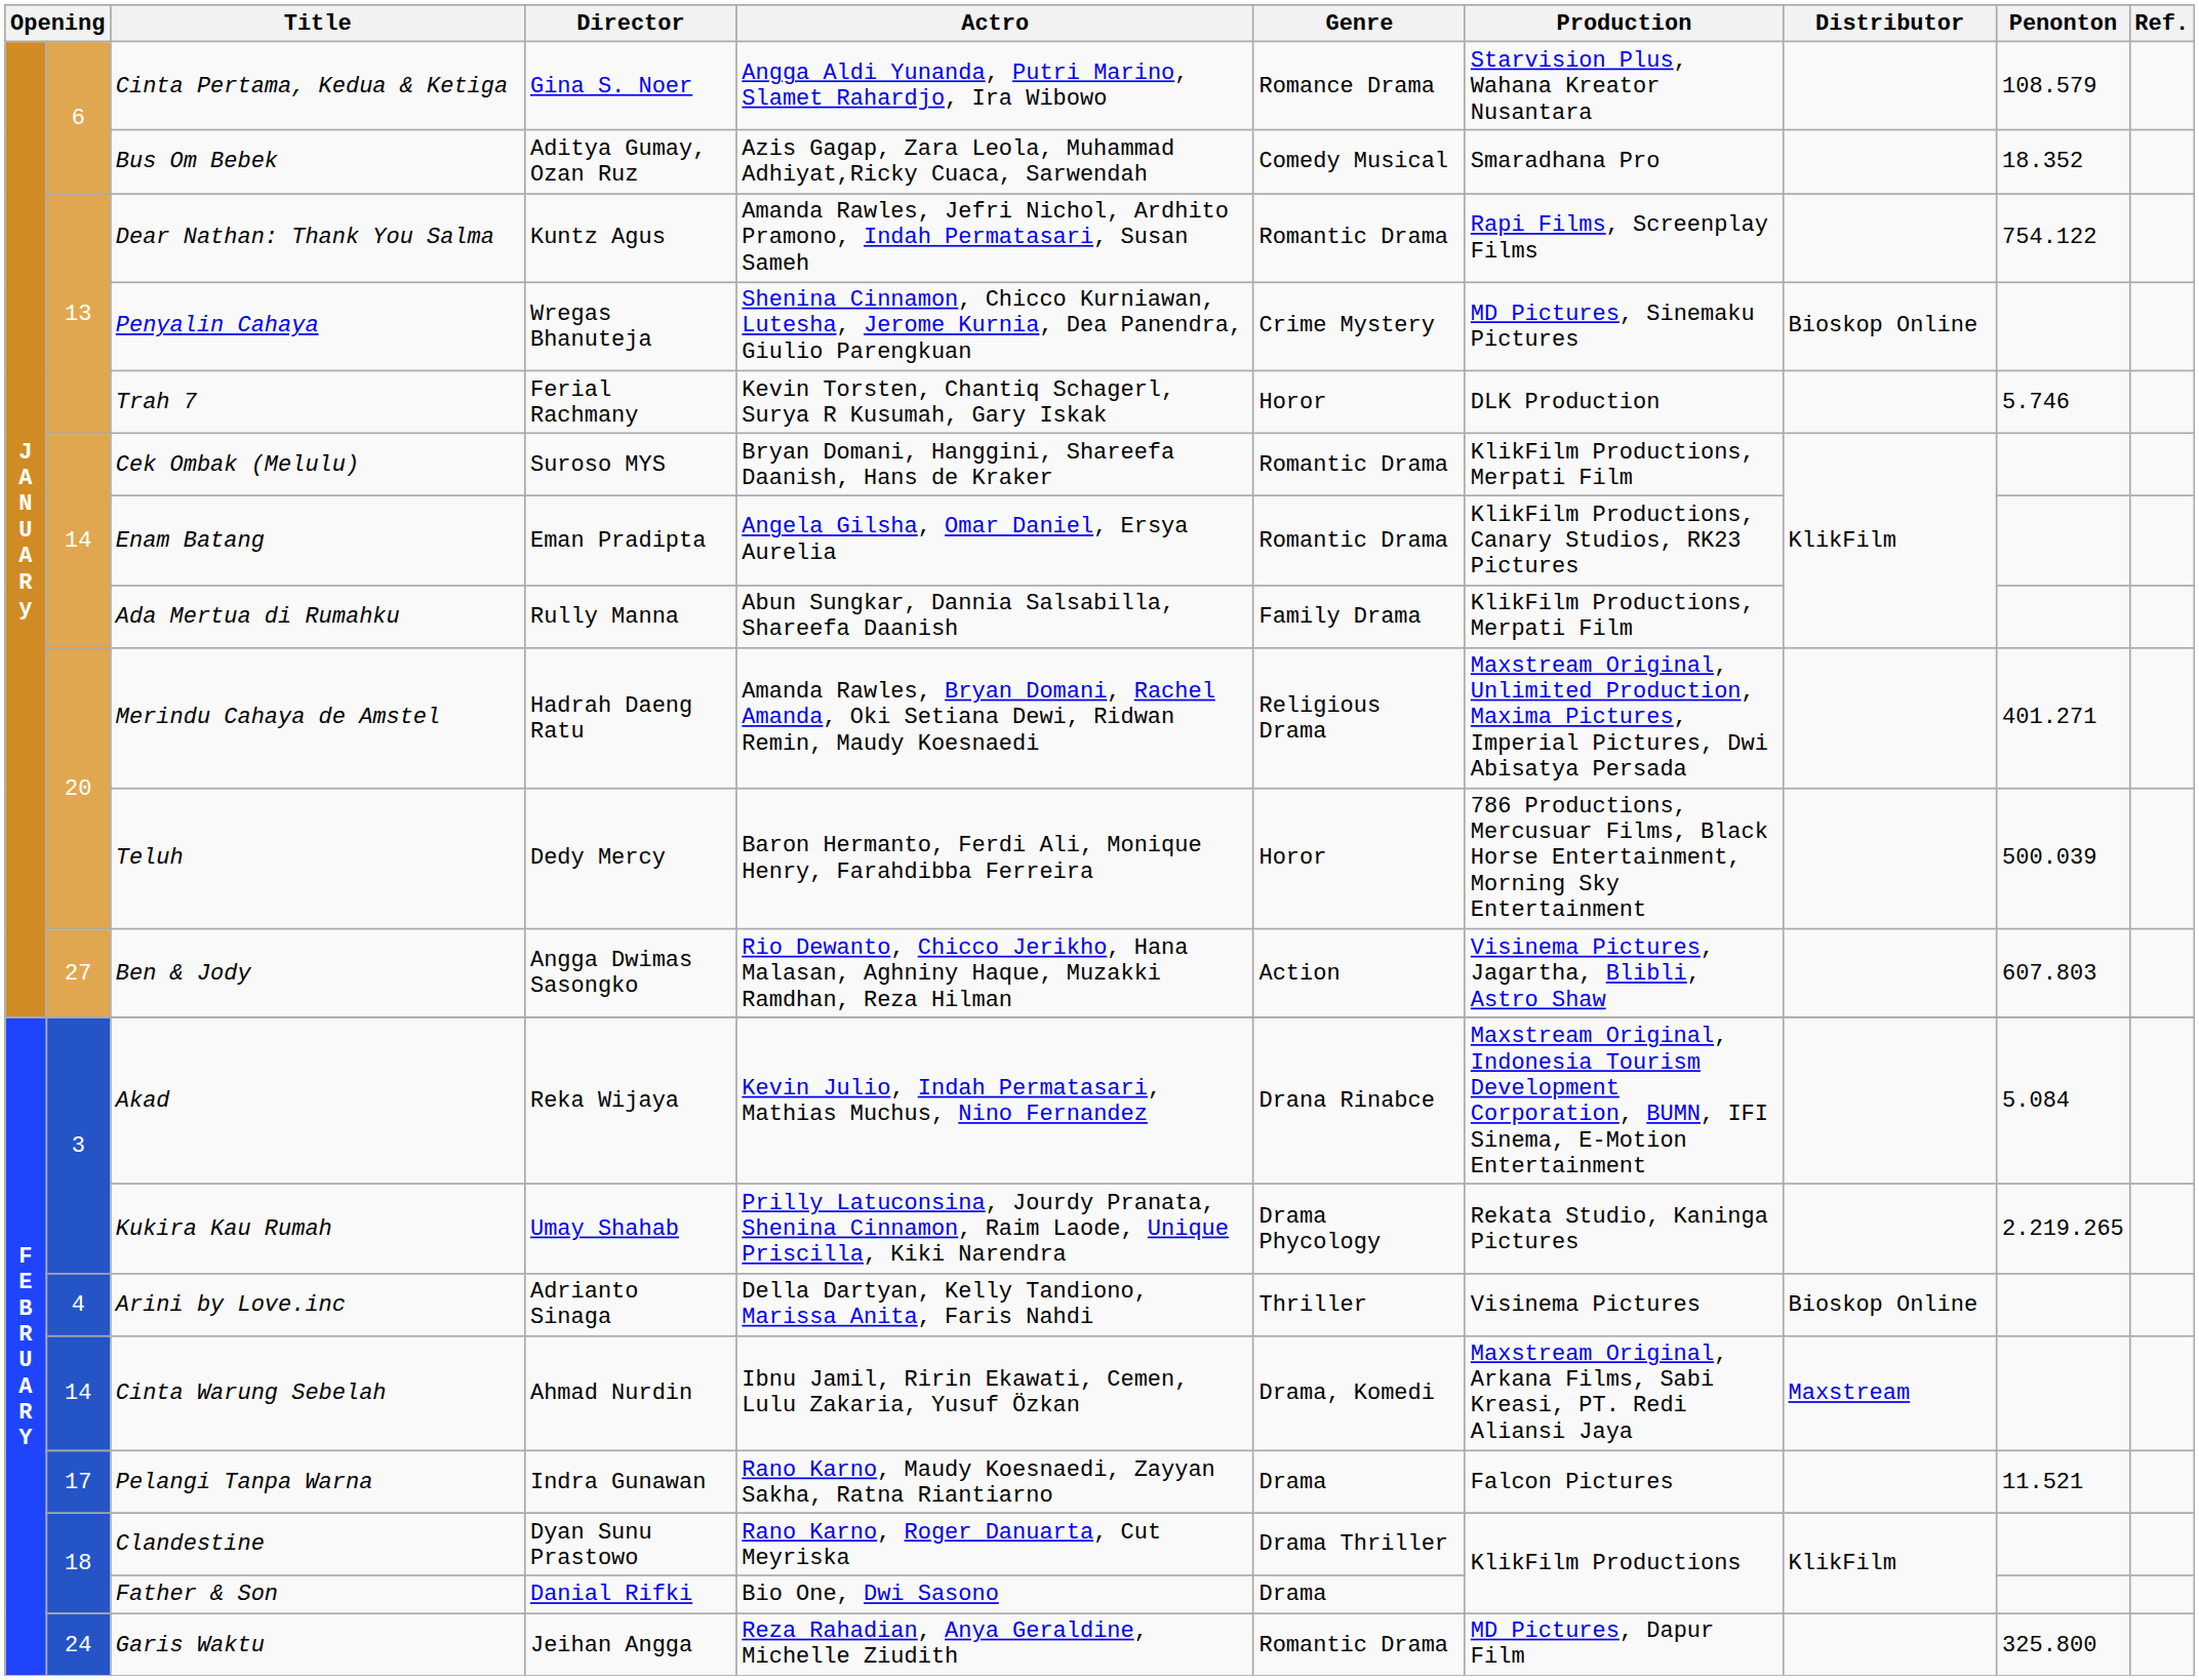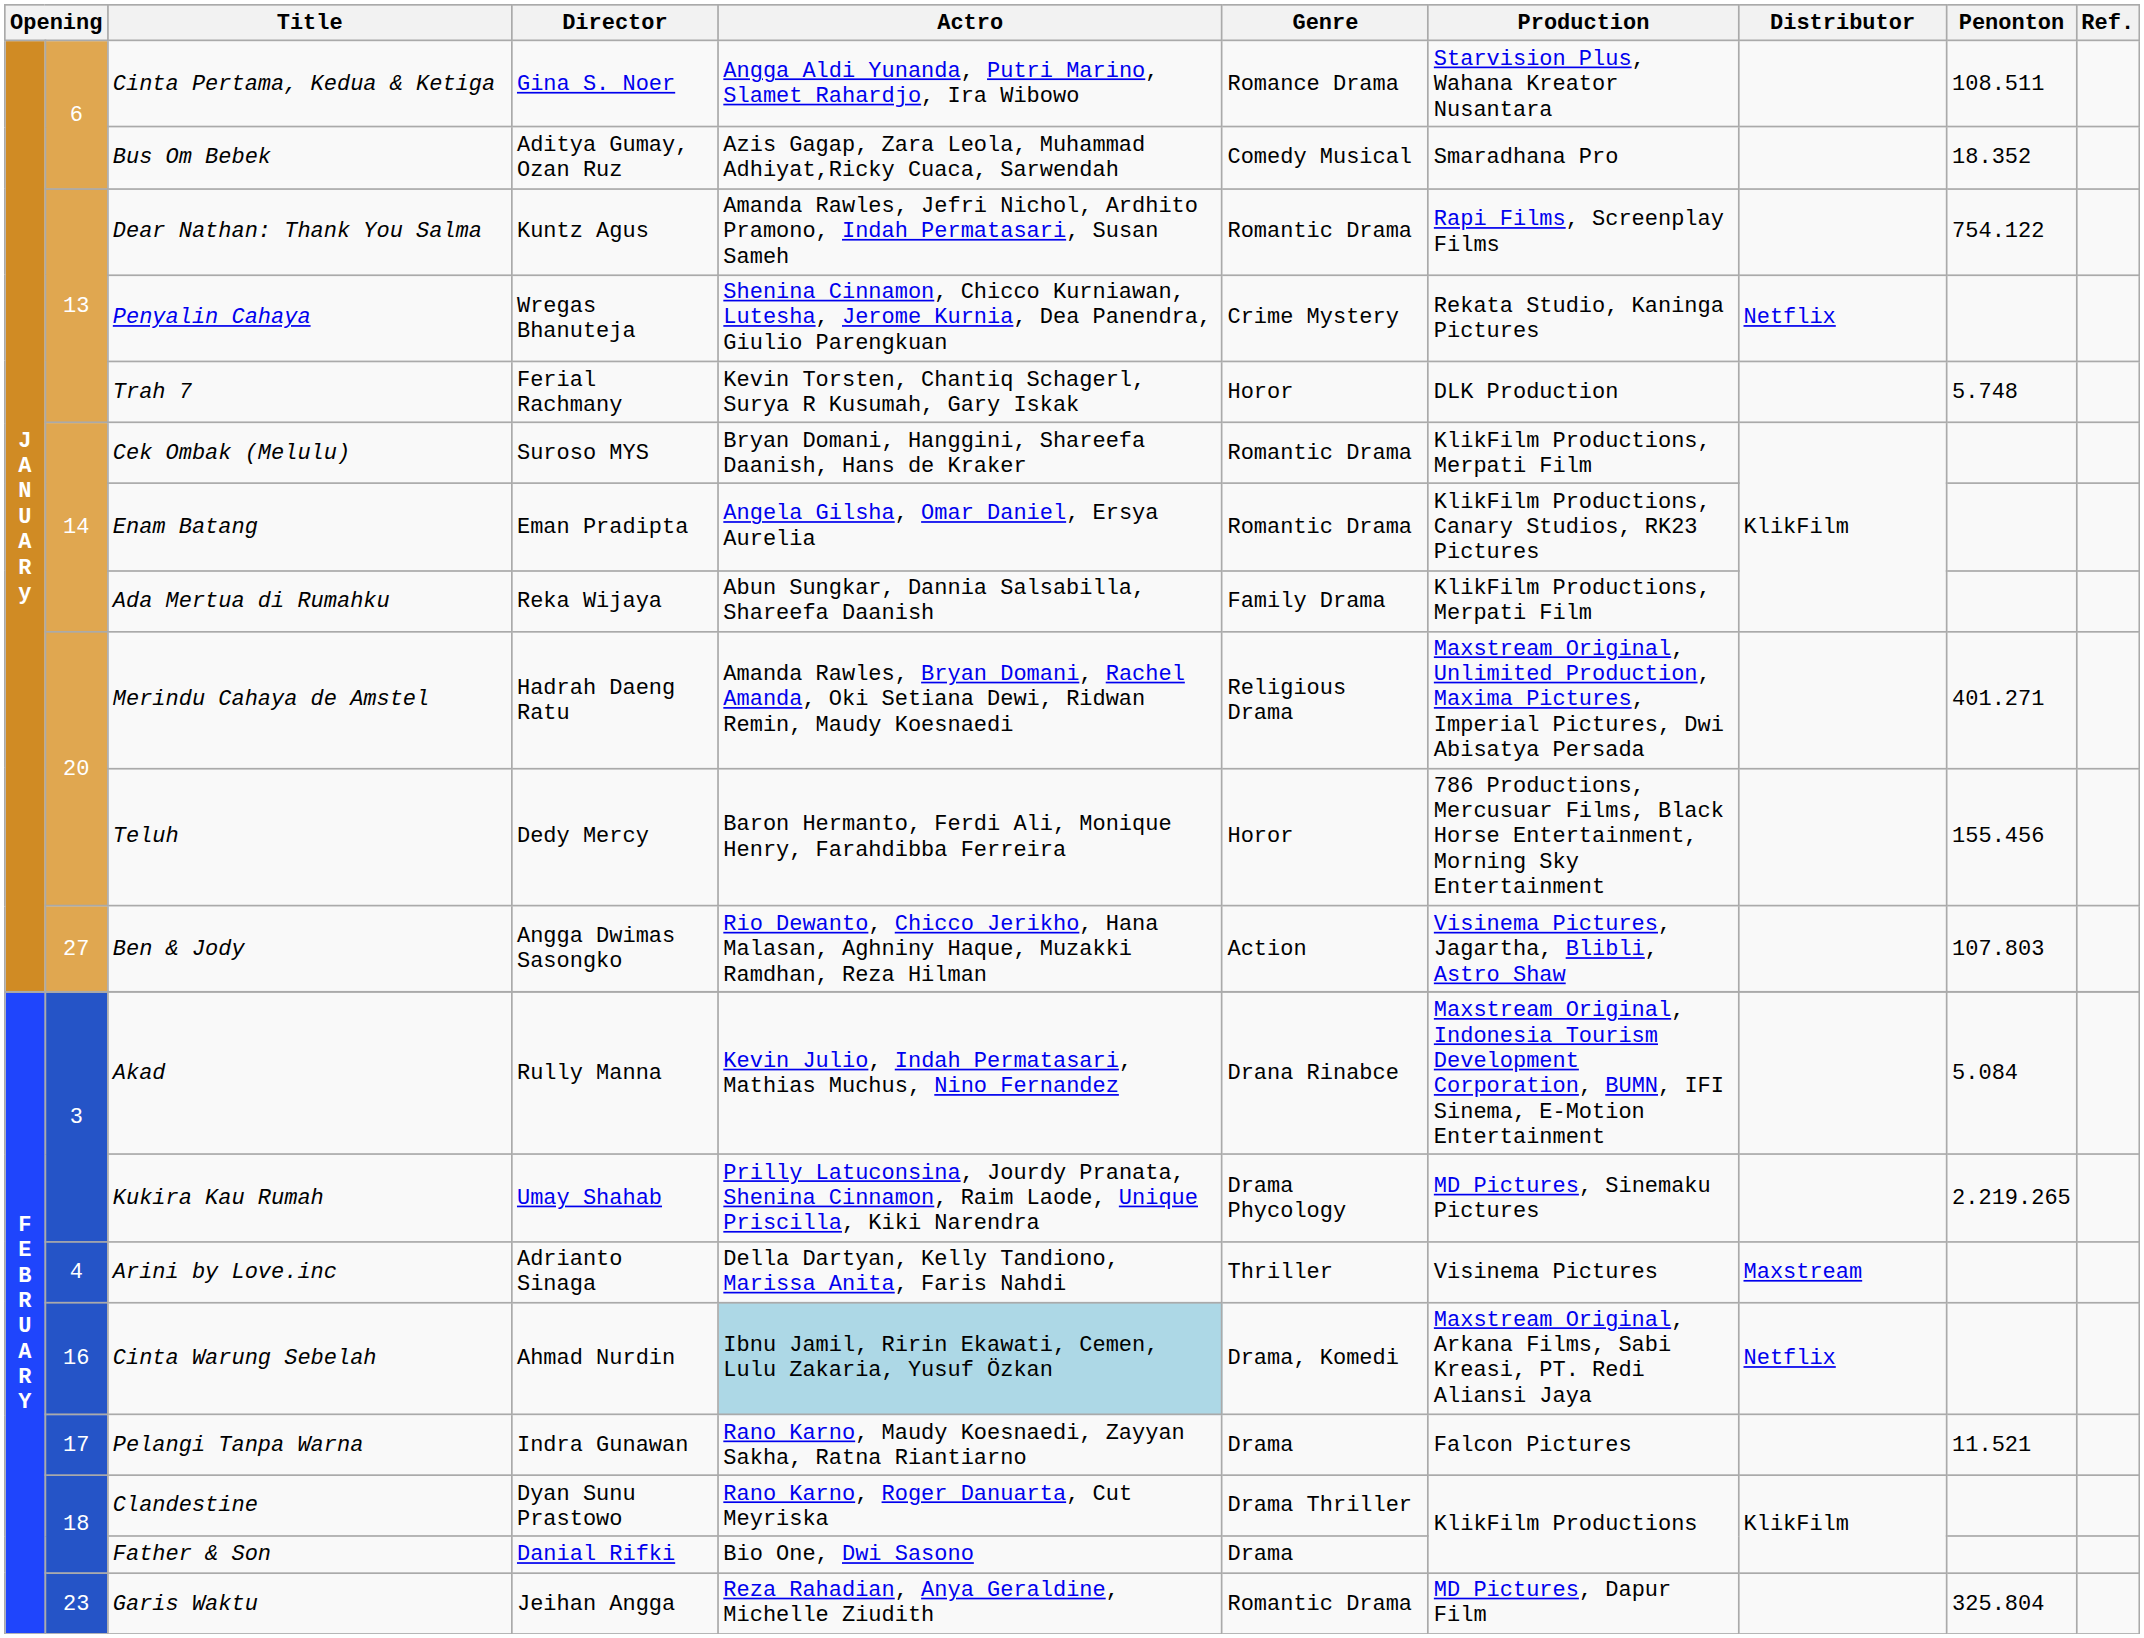 <table class="wikitable" width="100%">
 <tr>
 <th colspan="2">Opening</th>
 <th style="width:20%;">Title</th>
 <th style="width:10%;">Director</th>
 <th style="width:25%;">Actro</th>
 <th style="width:10%">Genre</th>
 <th style="width:15%">Production</th>
 <th style="width:10%">Distributor</th>
 <th style="width:5%">Penonton</th>
 <th>Ref.</th>
 </tr>
 <tr>
 <th rowspan="11" style="text-align:center; background:#D08B24; color:white;">J<br>A<br>N<br>U<br>A<br>R<br>y</th>
 <td rowspan="2" style="text-align:center; background:#E0A750; color:white;">6</td>
 <td><em>Cinta Pertama, Kedua & Ketiga</em></td>
 <td><a href='#'>Gina S. Noer</a></td>
 <td><a href='#'>Angga Aldi Yunanda</a>, <a href='#'>Putri Marino</a>, <a href='#'>Slamet Rahardjo</a>, Ira Wibowo</td>
 <td>Romance Drama</td>
 <td><a href='#'>Starvision Plus</a>, Wahana Kreator Nusantara</td>
 <td></td>
-<td>108.579</td>
+<td>108.511</td>
 <td></td>
 </tr>
 <tr>
 <td><em>Bus Om Bebek</em></td>
 <td>Aditya Gumay, Ozan Ruz</td>
 <td>Azis Gagap, Zara Leola, Muhammad Adhiyat,Ricky Cuaca, Sarwendah</td>
 <td>Comedy Musical</td>
 <td>Smaradhana Pro</td>
 <td></td>
 <td>18.352</td>
 <td></td>
 </tr>
 <tr>
 <td rowspan="3" style="text-align:center; background:#E0A750; color:white;">13</td>
 <td><em>Dear Nathan: Thank You Salma</em></td>
 <td>Kuntz Agus</td>
 <td>Amanda Rawles, Jefri Nichol, Ardhito Pramono, <a href='#'>Indah Permatasari</a>, Susan Sameh</td>
 <td>Romantic Drama</td>
 <td><a href='#'>Rapi Films</a>, Screenplay Films</td>
 <td></td>
 <td>754.122</td>
 <td></td>
 </tr>
 <tr>
 <td><em><a href='#'>Penyalin Cahaya</a></em></td>
 <td>Wregas Bhanuteja</td>
 <td><a href='#'>Shenina Cinnamon</a>, Chicco Kurniawan, <a href='#'>Lutesha</a>, <a href='#'>Jerome Kurnia</a>, Dea Panendra, Giulio Parengkuan</td>
 <td>Crime Mystery</td>
-<td><a href='#'>MD Pictures</a>, Sinemaku Pictures</td>
-<td>Bioskop Online</td>
+<td>Rekata Studio, Kaninga Pictures</td>
+<td><a href='#'>Netflix</a></td>
 <td></td>
 <td></td>
 </tr>
 <tr>
 <td><em>Trah 7</em></td>
 <td>Ferial Rachmany</td>
 <td>Kevin Torsten, Chantiq Schagerl, Surya R Kusumah, Gary Iskak</td>
 <td>Horor</td>
 <td>DLK Production</td>
 <td></td>
-<td>5.746</td>
+<td>5.748</td>
 <td></td>
 </tr>
 <tr>
 <td rowspan="3" style="text-align:center; background:#E0A750; color:white;">14</td>
 <td><em>Cek Ombak (Melulu)</em></td>
 <td>Suroso MYS</td>
 <td>Bryan Domani, Hanggini, Shareefa Daanish, Hans de Kraker</td>
 <td>Romantic Drama</td>
 <td>KlikFilm Productions, Merpati Film</td>
 <td rowspan=3>KlikFilm</td>
 <td></td>
 <td></td>
 </tr>
 <tr>
 <td><em>Enam Batang</em></td>
 <td>Eman Pradipta</td>
 <td><a href='#'>Angela Gilsha</a>, <a href='#'>Omar Daniel</a>, Ersya Aurelia</td>
 <td>Romantic Drama</td>
 <td>KlikFilm Productions, Canary Studios, RK23 Pictures</td>
 <td></td>
 <td></td>
 </tr>
 <tr>
 <td><em>Ada Mertua di Rumahku</em></td>
-<td>Rully Manna</td>
+<td>Reka Wijaya</td>
 <td>Abun Sungkar, Dannia Salsabilla, Shareefa Daanish</td>
 <td>Family Drama</td>
 <td>KlikFilm Productions, Merpati Film</td>
 <td></td>
 <td></td>
 </tr>
 <tr>
 <td rowspan="2" style="text-align:center; background:#E0A750; color:white;">20</td>
 <td><em>Merindu Cahaya de Amstel</em></td>
 <td>Hadrah Daeng Ratu</td>
 <td>Amanda Rawles, <a href='#'>Bryan Domani</a>, <a href='#'>Rachel Amanda</a>, Oki Setiana Dewi, Ridwan Remin, Maudy Koesnaedi</td>
 <td>Religious Drama</td>
 <td><a href='#'>Maxstream Original</a>, <a href='#'>Unlimited Production</a>, <a href='#'>Maxima Pictures</a>, Imperial Pictures, Dwi Abisatya Persada</td>
 <td></td>
 <td>401.271</td>
 <td></td>
 </tr>
 <tr>
 <td><em>Teluh</em></td>
 <td>Dedy Mercy</td>
 <td>Baron Hermanto, Ferdi Ali, Monique Henry, Farahdibba Ferreira</td>
 <td>Horor</td>
 <td>786 Productions, Mercusuar Films, Black Horse Entertainment, Morning Sky Entertainment</td>
 <td></td>
-<td>500.039</td>
+<td>155.456</td>
 <td></td>
 </tr>
 <tr>
 <td rowspan="1" style="text-align:center; background:#E0A750; color:white;">27</td>
 <td><em>Ben & Jody</em></td>
 <td>Angga Dwimas Sasongko</td>
 <td><a href='#'>Rio Dewanto</a>, <a href='#'>Chicco Jerikho</a>, Hana Malasan, Aghniny Haque, Muzakki Ramdhan, Reza Hilman</td>
 <td>Action</td>
 <td><a href='#'>Visinema Pictures</a>, Jagartha, <a href='#'>Blibli</a>, <a href='#'>Astro Shaw</a></td>
 <td></td>
-<td>607.803</td>
+<td>107.803</td>
 <td></td>
 </tr>
 <tr>
 </tr>
 <tr>
 <th rowspan="8" style="text-align:center; background:#1F45FC; color:white;">F<br>E<br>B<br>R<br>U<br>A<br>R<br>Y</th>
 <td rowspan="2" style="text-align:center; background:#2554C7; color:white;">3</td>
 <td><em>Akad</em></td>
-<td>Reka Wijaya</td>
+<td>Rully Manna</td>
 <td><a href='#'>Kevin Julio</a>, <a href='#'>Indah Permatasari</a>, Mathias Muchus, <a href='#'>Nino Fernandez</a></td>
 <td>Drana Rinabce</td>
 <td><a href='#'>Maxstream Original</a>, <a href='#'>Indonesia Tourism Development Corporation</a>, <a href='#'>BUMN</a>, IFI Sinema, E-Motion Entertainment</td>
 <td></td>
 <td>5.084</td>
 <td></td>
 </tr>
 <tr>
 <td><em>Kukira Kau Rumah</em></td>
 <td><a href='#'>Umay Shahab</a></td>
 <td><a href='#'>Prilly Latuconsina</a>, Jourdy Pranata, <a href='#'>Shenina Cinnamon</a>, Raim Laode, <a href='#'>Unique Priscilla</a>, Kiki Narendra</td>
 <td>Drama Phycology</td>
-<td>Rekata Studio, Kaninga Pictures</td>
+<td><a href='#'>MD Pictures</a>, Sinemaku Pictures</td>
 <td></td>
 <td>2.219.265</td>
 <td></td>
 </tr>
 <tr>
 <td style="text-align:center; background:#2554C7; color:white;">4</td>
 <td><em>Arini by Love.inc</em></td>
 <td>Adrianto Sinaga</td>
 <td>Della Dartyan, Kelly Tandiono, <a href='#'>Marissa Anita</a>, Faris Nahdi</td>
 <td>Thriller</td>
 <td>Visinema Pictures</td>
-<td>Bioskop Online</td>
+<td><a href='#'>Maxstream</a></td>
 <td></td>
 <td></td>
 </tr>
 <tr>
-<td rowspan="1" style="text-align:center; background:#2554C7; color:white;">14</td>
+<td rowspan="1" style="text-align:center; background:#2554C7; color:white;">16</td>
 <td><em>Cinta Warung Sebelah</em></td>
 <td>Ahmad Nurdin</td>
-<td>Ibnu Jamil, Ririn Ekawati, Cemen, Lulu Zakaria, Yusuf Özkan</td>
+<td style="background: lightblue;">Ibnu Jamil, Ririn Ekawati, Cemen, Lulu Zakaria, Yusuf Özkan</td>
 <td>Drama, Komedi</td>
 <td><a href='#'>Maxstream Original</a>, Arkana Films, Sabi Kreasi, PT. Redi Aliansi Jaya</td>
-<td><a href='#'>Maxstream</a></td>
+<td><a href='#'>Netflix</a></td>
 <td></td>
 <td></td>
 </tr>
 <tr>
 <td rowspan="1" style="text-align:center; background:#2554C7; color:white;">17</td>
 <td><em>Pelangi Tanpa Warna</em></td>
 <td>Indra Gunawan</td>
 <td><a href='#'>Rano Karno</a>, Maudy Koesnaedi, Zayyan Sakha, Ratna Riantiarno</td>
 <td>Drama</td>
 <td>Falcon Pictures</td>
 <td></td>
 <td>11.521</td>
 <td></td>
 </tr>
 <tr>
 <td rowspan="2" style="text-align:center; background:#2554C7; color:white;">18</td>
 <td><em>Clandestine</em></td>
 <td>Dyan Sunu Prastowo</td>
 <td><a href='#'>Rano Karno</a>, <a href='#'>Roger Danuarta</a>, Cut Meyriska</td>
 <td>Drama Thriller</td>
 <td rowspan=2>KlikFilm Productions</td>
 <td rowspan=2>KlikFilm</td>
 <td></td>
 <td></td>
 </tr>
 <tr>
 <td><em>Father & Son</em></td>
 <td><a href='#'>Danial Rifki</a></td>
 <td>Bio One, <a href='#'>Dwi Sasono</a></td>
 <td>Drama</td>
 <td></td>
 <td></td>
 </tr>
 <tr>
-<td rowspan="1" style="text-align:center; background:#2554C7; color:white;">24</td>
+<td rowspan="1" style="text-align:center; background:#2554C7; color:white;">23</td>
 <td><em>Garis Waktu</em></td>
 <td>Jeihan Angga</td>
 <td><a href='#'>Reza Rahadian</a>, <a href='#'>Anya Geraldine</a>, Michelle Ziudith</td>
 <td>Romantic Drama</td>
 <td><a href='#'>MD Pictures</a>, Dapur Film</td>
 <td></td>
-<td>325.800</td>
+<td>325.804</td>
 <td></td>
 </tr>
 </table>
